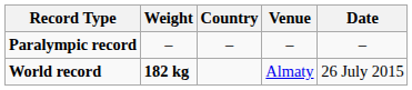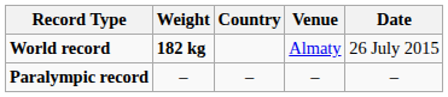 <table class="wikitable" style="font-size:90%">
 <tr>
 <th>Record Type</th>
 <th>Weight</th>
 <th>Country</th>
 <th>Venue</th>
 <th>Date</th>
 </tr>
 <tr>
+<td><strong>World record</strong></td>
+<td><strong>182 kg</strong></td>
+<td></td>
+<td><a href='#'>Almaty</a></td>
+<td>26 July 2015</td>
+</tr>
+<tr>
 <td><strong>Paralympic record</strong></td>
 <td align="center">–</td>
 <td align="center">–</td>
 <td align="center">–</td>
 <td align="center">–</td>
 </tr>
-<tr>
-<td><strong>World record</strong></td>
-<td><strong>182 kg</strong></td>
-<td></td>
-<td><a href='#'>Almaty</a></td>
-<td>26 July 2015</td>
-</tr>
 </table>
